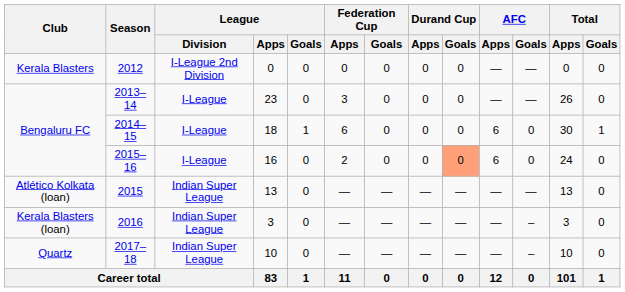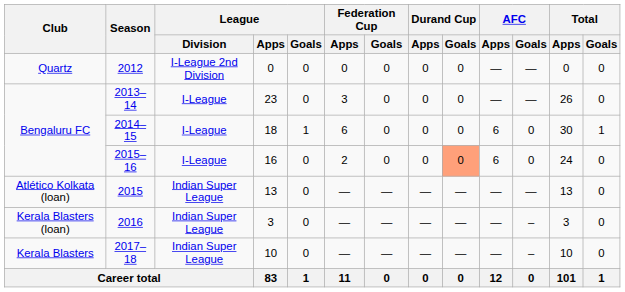 <table class="wikitable" style="text-align: center;">
 <tr>
 <th rowspan="2">Club</th>
 <th rowspan="2">Season</th>
 <th colspan="3">League</th>
 <th colspan="2">Federation Cup</th>
 <th colspan="2">Durand Cup</th>
 <th colspan="2"><a href='#'>AFC</a></th>
 <th colspan="2">Total</th>
 </tr>
 <tr>
 <th>Division</th>
 <th>Apps</th>
 <th>Goals</th>
 <th>Apps</th>
 <th>Goals</th>
 <th>Apps</th>
 <th>Goals</th>
 <th>Apps</th>
 <th>Goals</th>
 <th>Apps</th>
 <th>Goals</th>
 </tr>
 <tr>
-<td rowspan="1"><a href='#'>Kerala Blasters</a></td>
+<td rowspan="1"><a href='#'>Quartz</a></td>
 <td><a href='#'>2012</a></td>
 <td><a href='#'>I-League 2nd Division</a></td>
 <td>0</td>
 <td>0</td>
 <td>0</td>
 <td>0</td>
 <td>0</td>
 <td>0</td>
 <td>—</td>
 <td>—</td>
 <td>0</td>
 <td>0</td>
 </tr>
 <tr>
 <td rowspan="3"><a href='#'>Bengaluru FC</a></td>
 <td><a href='#'>2013–14</a></td>
 <td><a href='#'>I-League</a></td>
 <td>23</td>
 <td>0</td>
 <td>3</td>
 <td>0</td>
 <td>0</td>
 <td>0</td>
 <td>—</td>
 <td>—</td>
 <td>26</td>
 <td>0</td>
 </tr>
 <tr>
 <td><a href='#'>2014–15</a></td>
 <td><a href='#'>I-League</a></td>
 <td>18</td>
 <td>1</td>
 <td>6</td>
 <td>0</td>
 <td>0</td>
 <td>0</td>
 <td>6</td>
 <td>0</td>
 <td>30</td>
 <td>1</td>
 </tr>
 <tr>
 <td><a href='#'>2015–16</a></td>
 <td><a href='#'>I-League</a></td>
 <td>16</td>
 <td>0</td>
 <td>2</td>
 <td>0</td>
 <td>0</td>
 <td style="background: lightsalmon;">0</td>
 <td>6</td>
 <td>0</td>
 <td>24</td>
 <td>0</td>
 </tr>
 <tr>
 <td rowspan="1"><a href='#'>Atlético Kolkata</a> (loan)</td>
 <td><a href='#'>2015</a></td>
 <td><a href='#'>Indian Super League</a></td>
 <td>13</td>
 <td>0</td>
 <td>—</td>
 <td>—</td>
 <td>—</td>
 <td>—</td>
 <td>—</td>
 <td>—</td>
 <td>13</td>
 <td>0</td>
 </tr>
 <tr>
 <td rowspan="1"><a href='#'>Kerala Blasters</a>   (loan)</td>
 <td><a href='#'>2016</a></td>
 <td><a href='#'>Indian Super League</a></td>
 <td>3</td>
 <td>0</td>
 <td>—</td>
 <td>—</td>
 <td>—</td>
 <td>—</td>
 <td>—</td>
 <td>–</td>
 <td>3</td>
 <td>0</td>
 </tr>
 <tr>
-<td rowspan="1"><a href='#'>Quartz</a></td>
+<td rowspan="1"><a href='#'>Kerala Blasters</a></td>
 <td><a href='#'>2017–18</a></td>
 <td><a href='#'>Indian Super League</a></td>
 <td>10</td>
 <td>0</td>
 <td>—</td>
 <td>—</td>
 <td>—</td>
 <td>—</td>
 <td>—</td>
 <td>–</td>
 <td>10</td>
 <td>0</td>
 </tr>
 <tr>
 <th colspan="3">Career total</th>
 <th>83</th>
 <th>1</th>
 <th>11</th>
 <th>0</th>
 <th>0</th>
 <th>0</th>
 <th>12</th>
 <th>0</th>
 <th>101</th>
 <th>1</th>
 </tr>
 </table>
